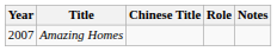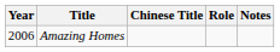 <table class="wikitable">
 <tr>
 <th>Year</th>
 <th>Title</th>
 <th>Chinese Title</th>
 <th>Role</th>
 <th>Notes</th>
 </tr>
 <tr>
-<td>2007</td>
+<td>2006</td>
 <td><em>Amazing Homes</em></td>
 <td></td>
 <td></td>
 <td></td>
 </tr>
 </table>
